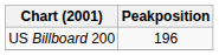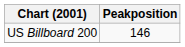 <table class="wikitable">
 <tr>
 <th>Chart (2001)</th>
 <th>Peakposition</th>
 </tr>
 <tr>
 <td>US <em>Billboard</em> 200</td>
-<td align="center">196</td>
+<td align="center">146</td>
 </tr>
 <tr>
 </tr>
 </table>
